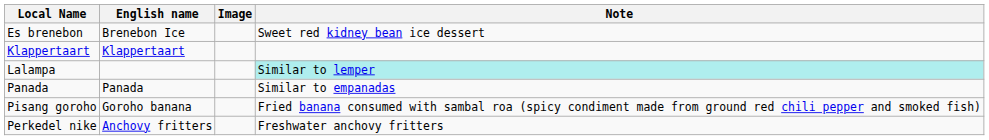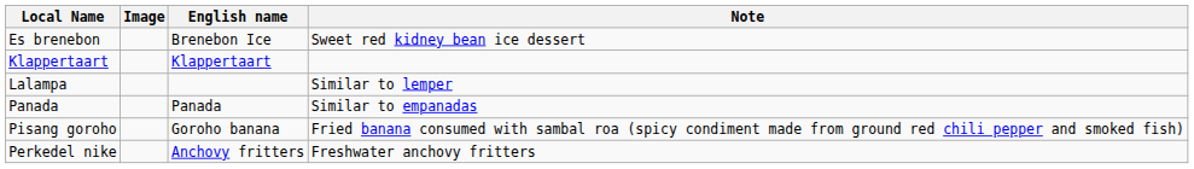 <table class="wikitable">
 <tr>
 <th>Local Name</th>
+<th>Image</th>
 <th>English name</th>
-<th>Image</th>
 <th>Note</th>
 </tr>
 <tr>
 <td>Es brenebon</td>
+<td></td>
 <td>Brenebon Ice</td>
-<td></td>
 <td>Sweet red <a href='#'>kidney bean</a> ice dessert</td>
 </tr>
 <tr>
 <td><a href='#'>Klappertaart</a></td>
+<td></td>
 <td><a href='#'>Klappertaart</a></td>
-<td></td>
 <td></td>
 </tr>
 <tr>
 <td>Lalampa</td>
 <td></td>
 <td></td>
-<td style="background: paleturquoise;">Similar to <a href='#'>lemper</a></td>
+<td>Similar to <a href='#'>lemper</a></td>
 </tr>
 <tr>
 <td>Panada</td>
+<td></td>
 <td>Panada</td>
-<td></td>
 <td>Similar to <a href='#'>empanadas</a></td>
 </tr>
 <tr>
 <td>Pisang goroho</td>
+<td></td>
 <td>Goroho banana</td>
-<td></td>
 <td>Fried <a href='#'>banana</a> consumed with sambal roa (spicy condiment made from ground red <a href='#'>chili pepper</a> and smoked fish)</td>
 </tr>
 <tr>
 <td>Perkedel nike</td>
+<td></td>
 <td><a href='#'>Anchovy</a> fritters</td>
-<td></td>
 <td>Freshwater anchovy fritters</td>
 </tr>
 </table>
